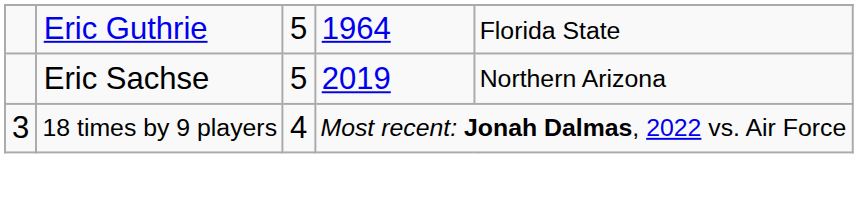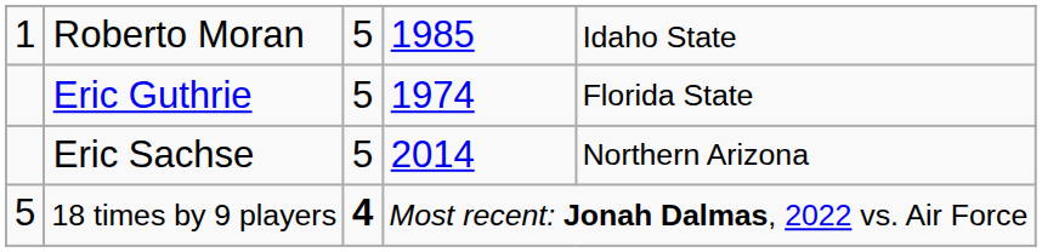 <table class="wikitable">
 <tr>
+</tr>
+<tr>
+<td>1</td>
+<td>Roberto Moran</td>
+<td>5</td>
+<td><a href='#'>1985</a></td>
+<td style="font-size:80%;">Idaho State</td>
 </tr>
 <tr>
 <td></td>
 <td><a href='#'>Eric Guthrie</a></td>
 <td>5</td>
-<td><a href='#'>1964</a></td>
+<td><a href='#'>1974</a></td>
 <td style="font-size:80%;">Florida State</td>
 </tr>
 <tr>
 <td></td>
 <td>Eric Sachse</td>
 <td>5</td>
-<td><a href='#'>2019</a></td>
+<td><a href='#'>2014</a></td>
 <td style="font-size:80%;">Northern Arizona</td>
 </tr>
 <tr>
-<td>3</td>
+<td>5</td>
 <td style="font-size:80%;">18 times by 9 players</td>
-<td>4</td>
+<td><strong>4</strong></td>
 <td colspan=2 style="font-size:80%;"><em>Most recent:</em> <strong>Jonah Dalmas</strong>, <a href='#'>2022</a> vs. Air Force</td>
 </tr>
 </table>
